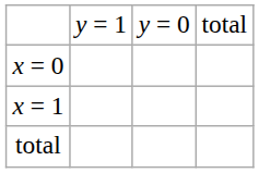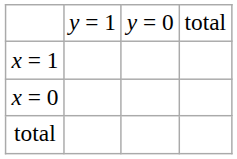 <table class="wikitable" style="margin:1em auto; text-align: center; background: #FFFFFF;">
 <tr>
 <td></td>
 <td><em>y</em> = 1</td>
 <td><em>y</em> = 0</td>
 <td>total</td>
 </tr>
 <tr ---->
-<td><em>x</em> = 0</td>
+<td><em>x</em> = 1</td>
 <td></td>
 <td></td>
 <td></td>
 </tr>
 <tr ---->
-<td><em>x</em> = 1</td>
+<td><em>x</em> = 0</td>
 <td></td>
 <td></td>
 <td></td>
 </tr>
 <tr ---->
 <td>total</td>
 <td></td>
 <td></td>
 <td></td>
 </tr>
 </table>
